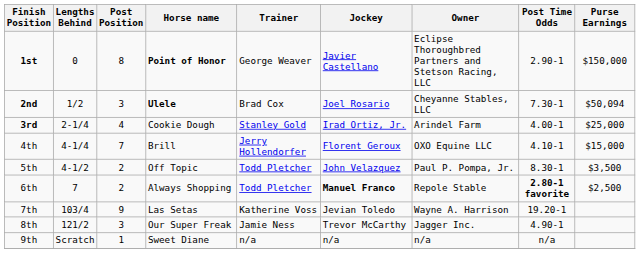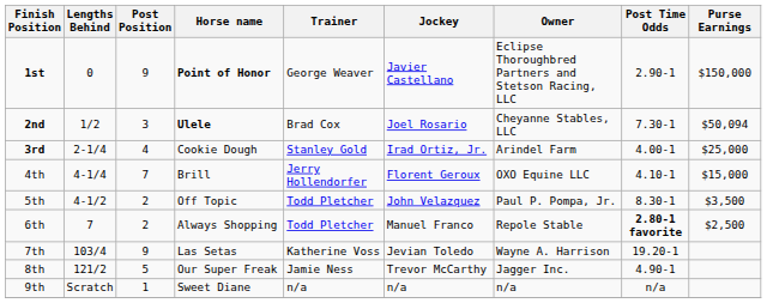 <table class="wikitable sortable" | border="2" cellpadding="1" style="border-collapse: collapse; font-size:90%">
 <tr>
 <th width="45px">Finish <br> Position</th>
 <th width="45px">Lengths <br> Behind</th>
 <th width="40px">Post <br> Position</th>
 <th width="110px">Horse name</th>
 <th width="100px">Trainer</th>
 <th width="110px">Jockey</th>
 <th width="130px">Owner</th>
 <th width="65px">Post Time <br> Odds</th>
 <th width="70px">Purse <br> Earnings</th>
 </tr>
 <tr>
 <td align=center><strong>1<span>st</span></strong></td>
 <td align=center>0</td>
-<td align=center>8</td>
+<td align=center>9</td>
 <td><strong>Point of Honor</strong></td>
 <td>George Weaver</td>
 <td><a href='#'>Javier Castellano</a></td>
 <td>Eclipse Thoroughbred Partners and <br> Stetson Racing, LLC</td>
 <td align=center>2.90-1</td>
 <td align=center>$150,000</td>
 </tr>
 <tr>
 <td align=center><strong>2<span>nd</span></strong></td>
 <td align=center><span>1/2</span></td>
 <td align=center>3</td>
 <td><strong>Ulele</strong></td>
 <td>Brad Cox</td>
 <td><a href='#'>Joel Rosario</a></td>
 <td>Cheyanne Stables, LLC</td>
 <td align=center>7.30-1</td>
 <td align=center>$50,094</td>
 </tr>
 <tr>
 <td align=center><strong>3<span>rd</span></strong></td>
 <td align=center>2-<span>1/4</span></td>
 <td align=center>4</td>
 <td>Cookie Dough</td>
 <td><a href='#'>Stanley Gold</a></td>
 <td><a href='#'>Irad Ortiz, Jr.</a></td>
 <td>Arindel Farm</td>
 <td align=center>4.00-1</td>
 <td align=center>$25,000</td>
 </tr>
 <tr>
 <td align=center>4<span>th</span></td>
 <td align=center>4-<span>1/4</span></td>
 <td align=center>7</td>
 <td>Brill</td>
 <td><a href='#'>Jerry Hollendorfer</a></td>
 <td><a href='#'>Florent Geroux</a></td>
 <td>OXO Equine LLC</td>
 <td align=center>4.10-1</td>
 <td align=center>$15,000</td>
 </tr>
 <tr>
 <td align=center>5<span>th</span></td>
 <td align=center>4-<span>1/2</span></td>
 <td align=center>2</td>
 <td>Off Topic</td>
 <td><a href='#'>Todd Pletcher</a></td>
 <td><a href='#'>John Velazquez</a></td>
 <td>Paul P. Pompa, Jr.</td>
 <td align=center>8.30-1</td>
 <td align=center>$3,500</td>
 </tr>
 <tr>
 <td align=center>6<span>th</span></td>
 <td align=center>7</td>
 <td align=center>2</td>
 <td>Always Shopping</td>
 <td><a href='#'>Todd Pletcher</a></td>
-<td><strong>Manuel Franco</strong></td>
+<td>Manuel Franco</td>
 <td>Repole Stable</td>
 <td align=center><strong>2.80-1 <br> <span>favorite</span></strong></td>
 <td align=center>$2,500</td>
 </tr>
 <tr>
 <td align=center>7<span>th</span></td>
 <td align=center>10<span>3/4</span></td>
 <td align=center>9</td>
 <td>Las Setas</td>
 <td>Katherine Voss</td>
 <td>Jevian Toledo</td>
 <td>Wayne A. Harrison</td>
 <td align=center>19.20-1</td>
 <td></td>
 </tr>
 <tr>
 <td align=center>8<span>th</span></td>
 <td align=center>12<span>1/2</span></td>
-<td align=center>3</td>
+<td align=center>5</td>
 <td>Our Super Freak</td>
 <td>Jamie Ness</td>
 <td>Trevor McCarthy</td>
 <td>Jagger Inc.</td>
 <td align=center>4.90-1</td>
 <td></td>
 </tr>
 <tr>
 <td align=center>9<span>th</span></td>
 <td align=center>Scratch</td>
 <td align=center>1</td>
 <td>Sweet Diane</td>
 <td>n/a</td>
 <td>n/a</td>
 <td>n/a</td>
 <td align=center>n/a</td>
 <td></td>
 </tr>
 <tr>
 </tr>
 </table>
